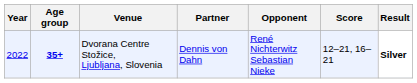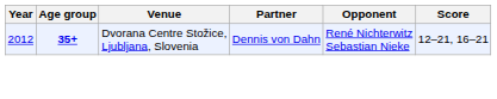 <table class="sortable wikitable" style="font-size: 90%;">
 <tr>
 <th>Year</th>
 <th>Age group</th>
 <th>Venue</th>
 <th>Partner</th>
 <th>Opponent</th>
 <th>Score</th>
-<th>Result</th>
 </tr>
 <tr style="background:#ECF2FF">
-<td align="center"><a href='#'>2022</a></td>
+<td align="center"><a href='#'>2012</a></td>
 <td align="center"><strong><a href='#'>35+</a></strong></td>
 <td align="left">Dvorana Centre Stožice,<br><a href='#'>Ljubljana</a>, Slovenia</td>
 <td align="left"> <a href='#'>Dennis von Dahn</a></td>
 <td align="left"> <a href='#'>René Nichterwitz</a><br> <a href='#'>Sebastian Nieke</a></td>
 <td align="left">12–21, 16–21</td>
-<td style="text-align:left; background:white"> <strong>Silver</strong></td>
 </tr>
 </table>
